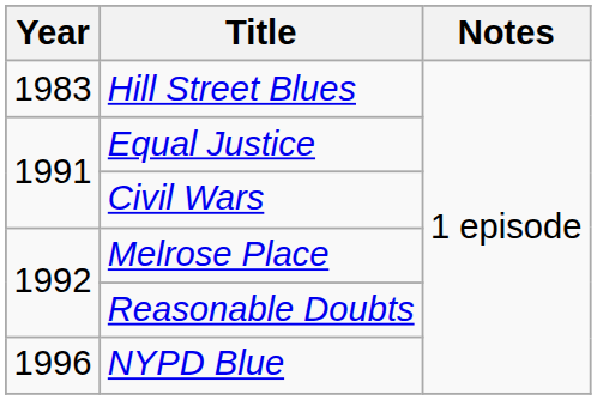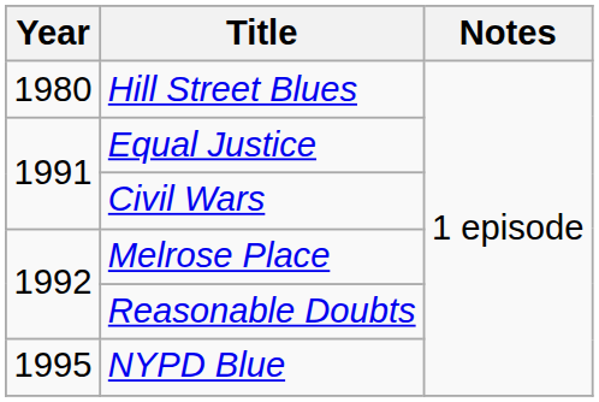 <table class="wikitable">
 <tr>
 <th>Year</th>
 <th>Title</th>
 <th>Notes</th>
 </tr>
 <tr>
-<td>1983</td>
+<td>1980</td>
 <td><em><a href='#'>Hill Street Blues</a></em></td>
 <td rowspan=6>1 episode</td>
 </tr>
 <tr>
 <td rowspan=2>1991</td>
 <td><em><a href='#'>Equal Justice</a></em></td>
 </tr>
 <tr>
 <td><em><a href='#'>Civil Wars</a></em></td>
 </tr>
 <tr>
 <td rowspan=2>1992</td>
 <td><em><a href='#'>Melrose Place</a></em></td>
 </tr>
 <tr>
 <td><em><a href='#'>Reasonable Doubts</a></em></td>
 </tr>
 <tr>
-<td>1996</td>
+<td>1995</td>
 <td><em><a href='#'>NYPD Blue</a></em></td>
 </tr>
 </table>
